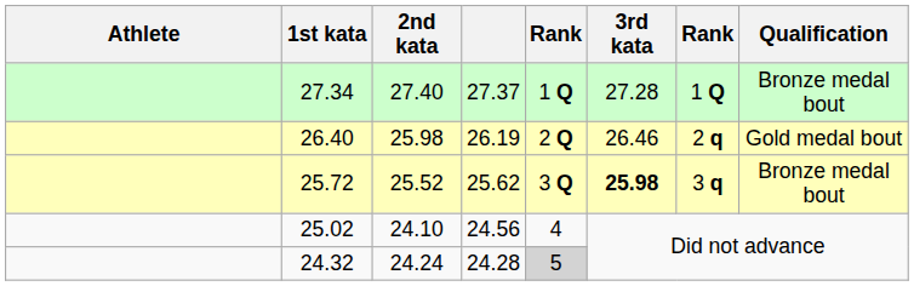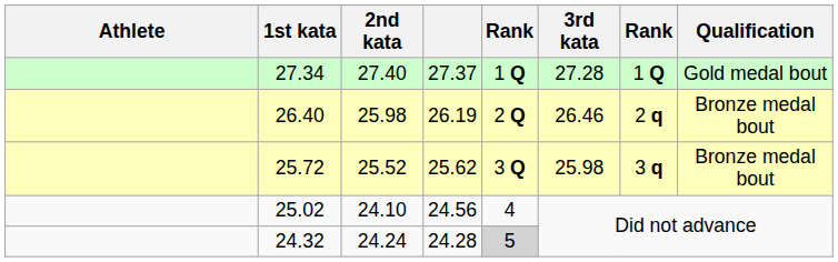 <table class="wikitable sortable" style="text-align:center">
 <tr>
 <th width=200>Athlete</th>
 <th width=60>1st kata</th>
 <th width=60>2nd kata</th>
 <th width=30></th>
 <th width=30>Rank</th>
 <th width=60>3rd kata</th>
 <th width=30>Rank</th>
 <th width=120>Qualification</th>
 </tr>
 <tr bgcolor="#ccffcc">
 <td style="text-align:left;"></td>
 <td>27.34</td>
 <td>27.40</td>
 <td>27.37</td>
 <td>1 <strong>Q</strong></td>
 <td>27.28</td>
 <td>1 <strong>Q</strong></td>
-<td>Bronze medal bout</td>
+<td>Gold medal bout</td>
 </tr>
 <tr bgcolor="#ffffbb">
 <td style="text-align:left;"></td>
 <td>26.40</td>
 <td>25.98</td>
 <td>26.19</td>
 <td>2 <strong>Q</strong></td>
 <td>26.46</td>
 <td>2 <strong>q</strong></td>
-<td>Gold medal bout</td>
+<td>Bronze medal bout</td>
 </tr>
 <tr bgcolor="#ffffbb">
 <td style="text-align:left;"></td>
 <td>25.72</td>
 <td>25.52</td>
 <td>25.62</td>
 <td>3 <strong>Q</strong></td>
-<td><strong>25.98</strong></td>
+<td>25.98</td>
 <td>3 <strong>q</strong></td>
 <td>Bronze medal bout</td>
 </tr>
 <tr>
 <td style="text-align:left;"></td>
 <td>25.02</td>
 <td>24.10</td>
 <td>24.56</td>
 <td>4</td>
 <td rowspan="2" colspan="3" align="center" style="vertical-align:middle;">Did not advance</td>
 </tr>
 <tr>
 <td style="text-align:left;"></td>
 <td>24.32</td>
 <td>24.24</td>
 <td>24.28</td>
 <td style="background: lightgrey;">5</td>
 </tr>
 </table>
